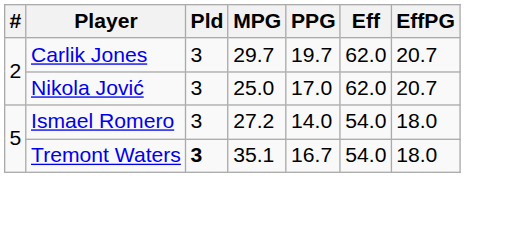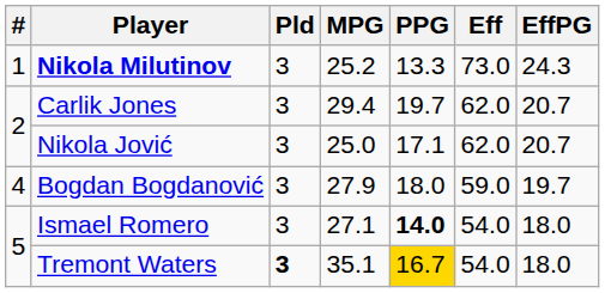 <table class=wikitable width=auto>
 <tr>
 <th>#</th>
 <th>Player</th>
 <th>Pld</th>
 <th>MPG</th>
 <th>PPG</th>
 <th>Eff</th>
 <th>EffPG</th>
 </tr>
 <tr>
+<td>1</td>
+<td> <strong><a href='#'>Nikola Milutinov</a></strong></td>
+<td>3</td>
+<td>25.2</td>
+<td>13.3</td>
+<td>73.0</td>
+<td>24.3</td>
+</tr>
+<tr>
 <td rowspan=2>2</td>
 <td> <a href='#'>Carlik Jones</a></td>
 <td>3</td>
-<td>29.7</td>
+<td>29.4</td>
 <td>19.7</td>
 <td>62.0</td>
 <td>20.7</td>
 </tr>
 <tr>
 <td> <a href='#'>Nikola Jović</a></td>
 <td>3</td>
 <td>25.0</td>
-<td>17.0</td>
+<td>17.1</td>
 <td>62.0</td>
 <td>20.7</td>
+</tr>
+<tr>
+<td>4</td>
+<td> <a href='#'>Bogdan Bogdanović</a></td>
+<td>3</td>
+<td>27.9</td>
+<td>18.0</td>
+<td>59.0</td>
+<td>19.7</td>
 </tr>
 <tr>
 <td rowspan=2>5</td>
 <td> <a href='#'>Ismael Romero</a></td>
 <td>3</td>
-<td>27.2</td>
-<td>14.0</td>
+<td>27.1</td>
+<td><strong>14.0</strong></td>
 <td>54.0</td>
 <td>18.0</td>
 </tr>
 <tr>
 <td> <a href='#'>Tremont Waters</a></td>
 <td><strong>3</strong></td>
 <td>35.1</td>
-<td>16.7</td>
+<td style="background: gold;">16.7</td>
 <td>54.0</td>
 <td>18.0</td>
 </tr>
 </table>
